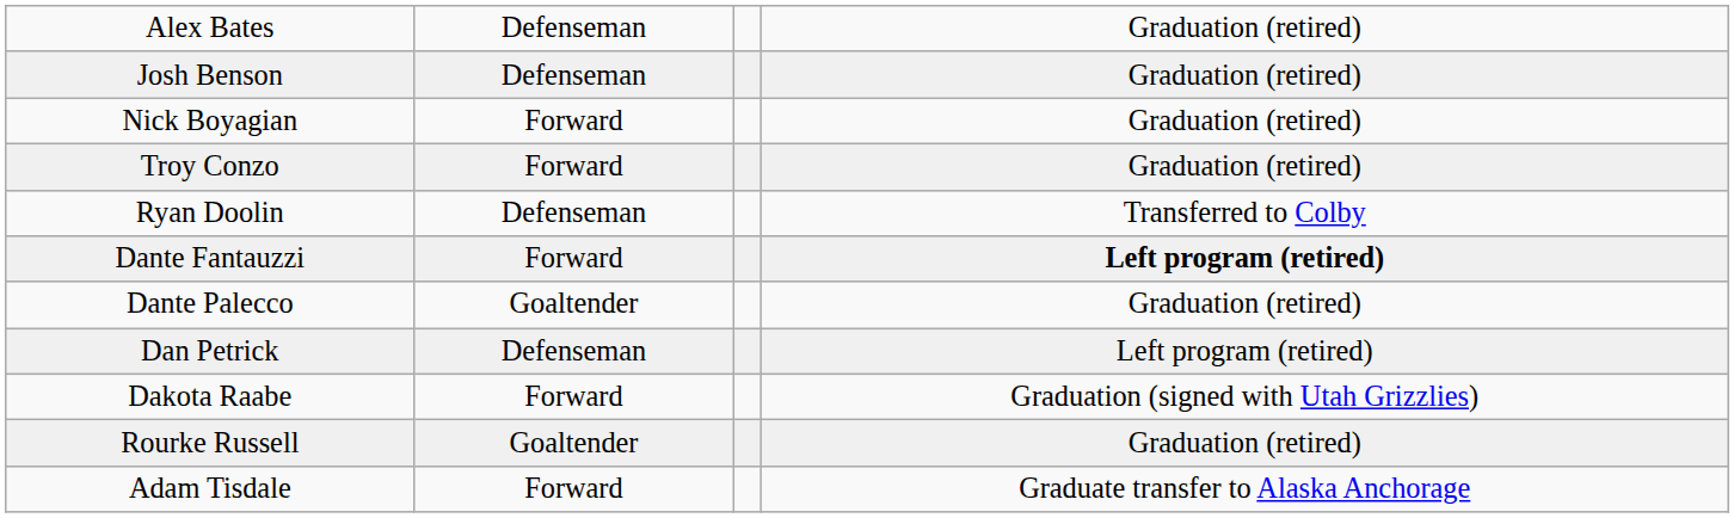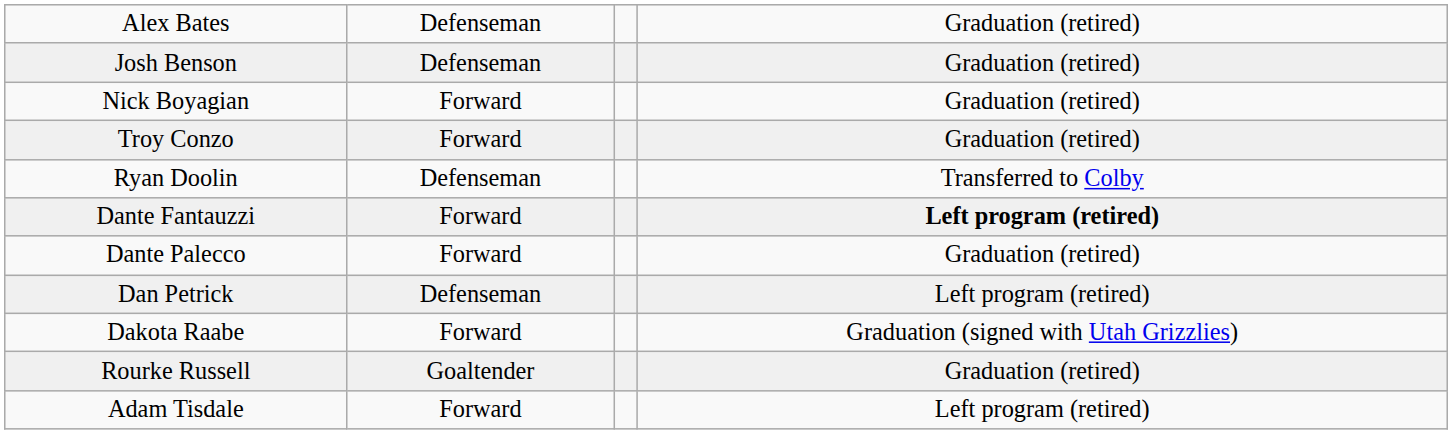 <table class="wikitable" width="60%">
 <tr align="center" bgcolor="">
 <td>Alex Bates</td>
 <td>Defenseman</td>
 <td></td>
 <td>Graduation (retired)</td>
 </tr>
 <tr align="center" bgcolor="f0f0f0">
 <td>Josh Benson</td>
 <td>Defenseman</td>
 <td></td>
 <td>Graduation (retired)</td>
 </tr>
 <tr align="center" bgcolor="">
 <td>Nick Boyagian</td>
 <td>Forward</td>
 <td></td>
 <td>Graduation (retired)</td>
 </tr>
 <tr align="center" bgcolor="f0f0f0">
 <td>Troy Conzo</td>
 <td>Forward</td>
 <td></td>
 <td>Graduation (retired)</td>
 </tr>
 <tr align="center" bgcolor="">
 <td>Ryan Doolin</td>
 <td>Defenseman</td>
 <td></td>
 <td>Transferred to <a href='#'>Colby</a></td>
 </tr>
 <tr align="center" bgcolor="f0f0f0">
 <td>Dante Fantauzzi</td>
 <td>Forward</td>
 <td></td>
 <td><strong>Left program (retired)</strong></td>
 </tr>
 <tr align="center" bgcolor="">
 <td>Dante Palecco</td>
-<td>Goaltender</td>
+<td>Forward</td>
 <td></td>
 <td>Graduation (retired)</td>
 </tr>
 <tr align="center" bgcolor="f0f0f0">
 <td>Dan Petrick</td>
 <td>Defenseman</td>
 <td></td>
 <td>Left program (retired)</td>
 </tr>
 <tr align="center" bgcolor="">
 <td>Dakota Raabe</td>
 <td>Forward</td>
 <td></td>
 <td>Graduation (signed with <a href='#'>Utah Grizzlies</a>)</td>
 </tr>
 <tr align="center" bgcolor="f0f0f0">
 <td>Rourke Russell</td>
 <td>Goaltender</td>
 <td></td>
 <td>Graduation (retired)</td>
 </tr>
 <tr align="center" bgcolor="">
 <td>Adam Tisdale</td>
 <td>Forward</td>
 <td></td>
-<td>Graduate transfer to <a href='#'>Alaska Anchorage</a></td>
+<td>Left program (retired)</td>
 </tr>
 </table>
